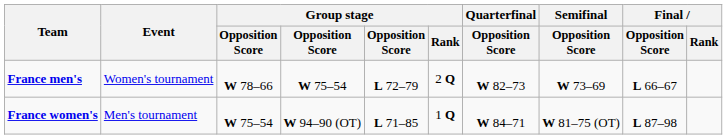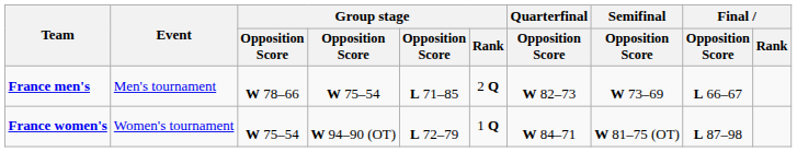 <table class=wikitable style=font-size:90%;text-align:center>
 <tr>
 <th rowspan=2>Team</th>
 <th rowspan=2>Event</th>
 <th colspan=4>Group stage</th>
 <th>Quarterfinal</th>
 <th>Semifinal</th>
 <th colspan=2>Final / </th>
 </tr>
 <tr style=font-size:95%>
 <th>Opposition<br>Score</th>
 <th>Opposition<br>Score</th>
 <th>Opposition<br>Score</th>
 <th>Rank</th>
 <th>Opposition<br>Score</th>
 <th>Opposition<br>Score</th>
 <th>Opposition<br>Score</th>
 <th>Rank</th>
 </tr>
 <tr>
 <td align=left><strong><a href='#'>France men's</a></strong></td>
-<td align=left><a href='#'>Women's tournament</a></td>
+<td align=left><a href='#'>Men's tournament</a></td>
 <td><br><strong>W</strong> 78–66</td>
 <td><br><strong>W</strong> 75–54</td>
-<td><br><strong>L</strong> 72–79</td>
+<td><br><strong>L</strong> 71–85</td>
 <td>2 <strong>Q</strong></td>
 <td><br><strong>W</strong> 82–73</td>
 <td><br><strong>W</strong> 73–69</td>
 <td><br><strong>L</strong> 66–67</td>
 <td></td>
 </tr>
 <tr>
 <td align=left><strong><a href='#'>France women's</a></strong></td>
-<td align=left><a href='#'>Men's tournament</a></td>
+<td align=left><a href='#'>Women's tournament</a></td>
 <td><br><strong>W</strong> 75–54</td>
 <td><br><strong>W</strong> 94–90 (OT)</td>
-<td><br><strong>L</strong> 71–85</td>
+<td><br><strong>L</strong> 72–79</td>
 <td>1 <strong>Q</strong></td>
 <td><br><strong>W</strong> 84–71</td>
 <td><br><strong>W</strong> 81–75 (OT)</td>
 <td><br><strong>L</strong> 87–98</td>
 <td></td>
 </tr>
 </table>
